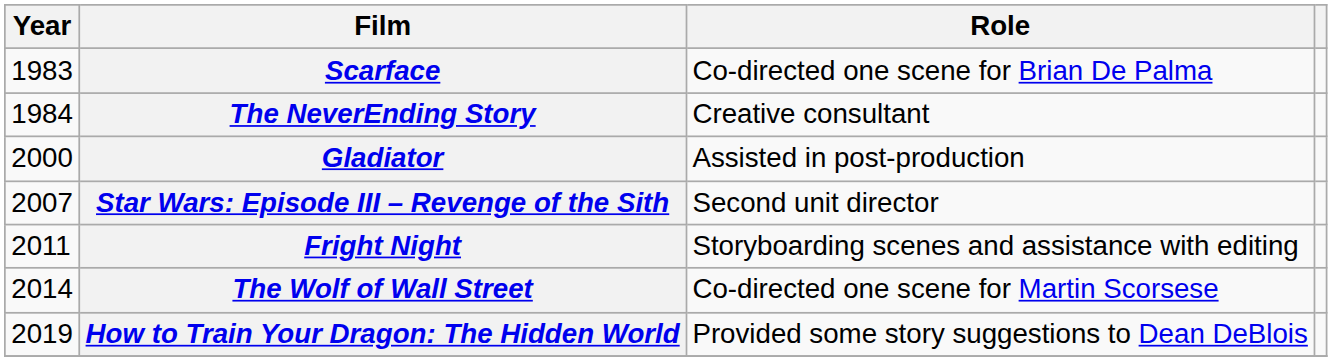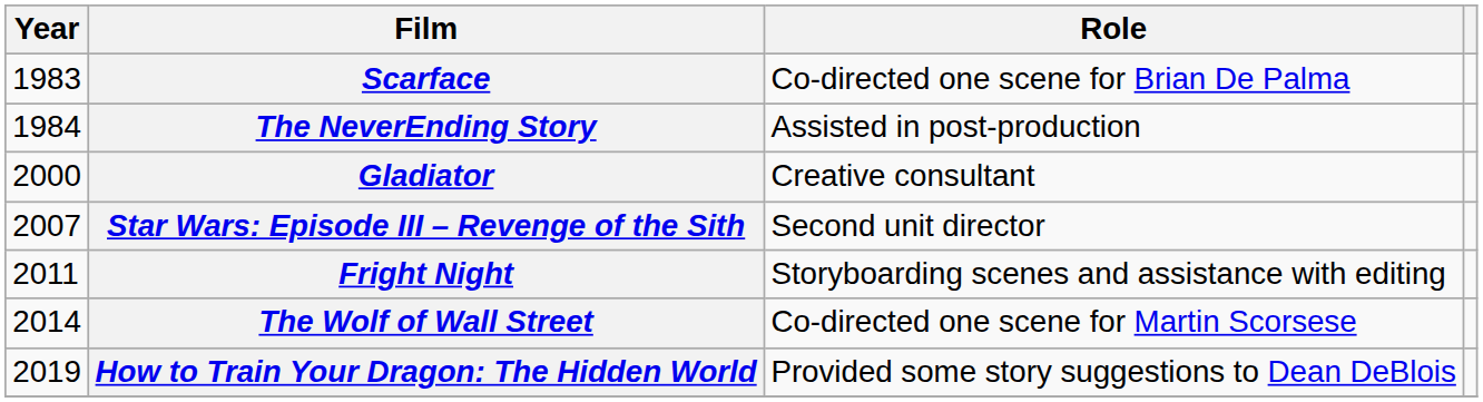 <table class="wikitable plainrowheaders">
 <tr>
 <th scope="col">Year</th>
 <th scope="col">Film</th>
 <th scope="col">Role</th>
 <th scope="col" class="unsortable"></th>
 </tr>
 <tr>
 <td>1983</td>
 <th scope="row"><em><a href='#'>Scarface</a></em></th>
 <td>Co-directed one scene for <a href='#'>Brian De Palma</a></td>
 <td></td>
 </tr>
 <tr>
 <td>1984</td>
 <th scope="row"><em><a href='#'>The NeverEnding Story</a></em></th>
-<td>Creative consultant</td>
+<td>Assisted in post-production</td>
 <td></td>
 </tr>
 <tr>
 <td>2000</td>
 <th scope="row"><em><a href='#'>Gladiator</a></em></th>
-<td>Assisted in post-production</td>
+<td>Creative consultant</td>
 <td></td>
 </tr>
 <tr>
 <td>2007</td>
 <th scope="row"><em><a href='#'>Star Wars: Episode III – Revenge of the Sith</a></em></th>
 <td>Second unit director</td>
 <td></td>
 </tr>
 <tr>
 <td>2011</td>
 <th scope="row"><em><a href='#'>Fright Night</a></em></th>
 <td>Storyboarding scenes and assistance with editing</td>
 <td></td>
 </tr>
 <tr>
 <td>2014</td>
 <th scope="row"><em><a href='#'>The Wolf of Wall Street</a></em></th>
 <td>Co-directed one scene for <a href='#'>Martin Scorsese</a></td>
 <td></td>
 </tr>
 <tr>
 <td>2019</td>
 <th scope="row"><em><a href='#'>How to Train Your Dragon: The Hidden World</a></em></th>
 <td>Provided some story suggestions to <a href='#'>Dean DeBlois</a></td>
 <td></td>
 </tr>
 <tr>
 </tr>
 </table>
